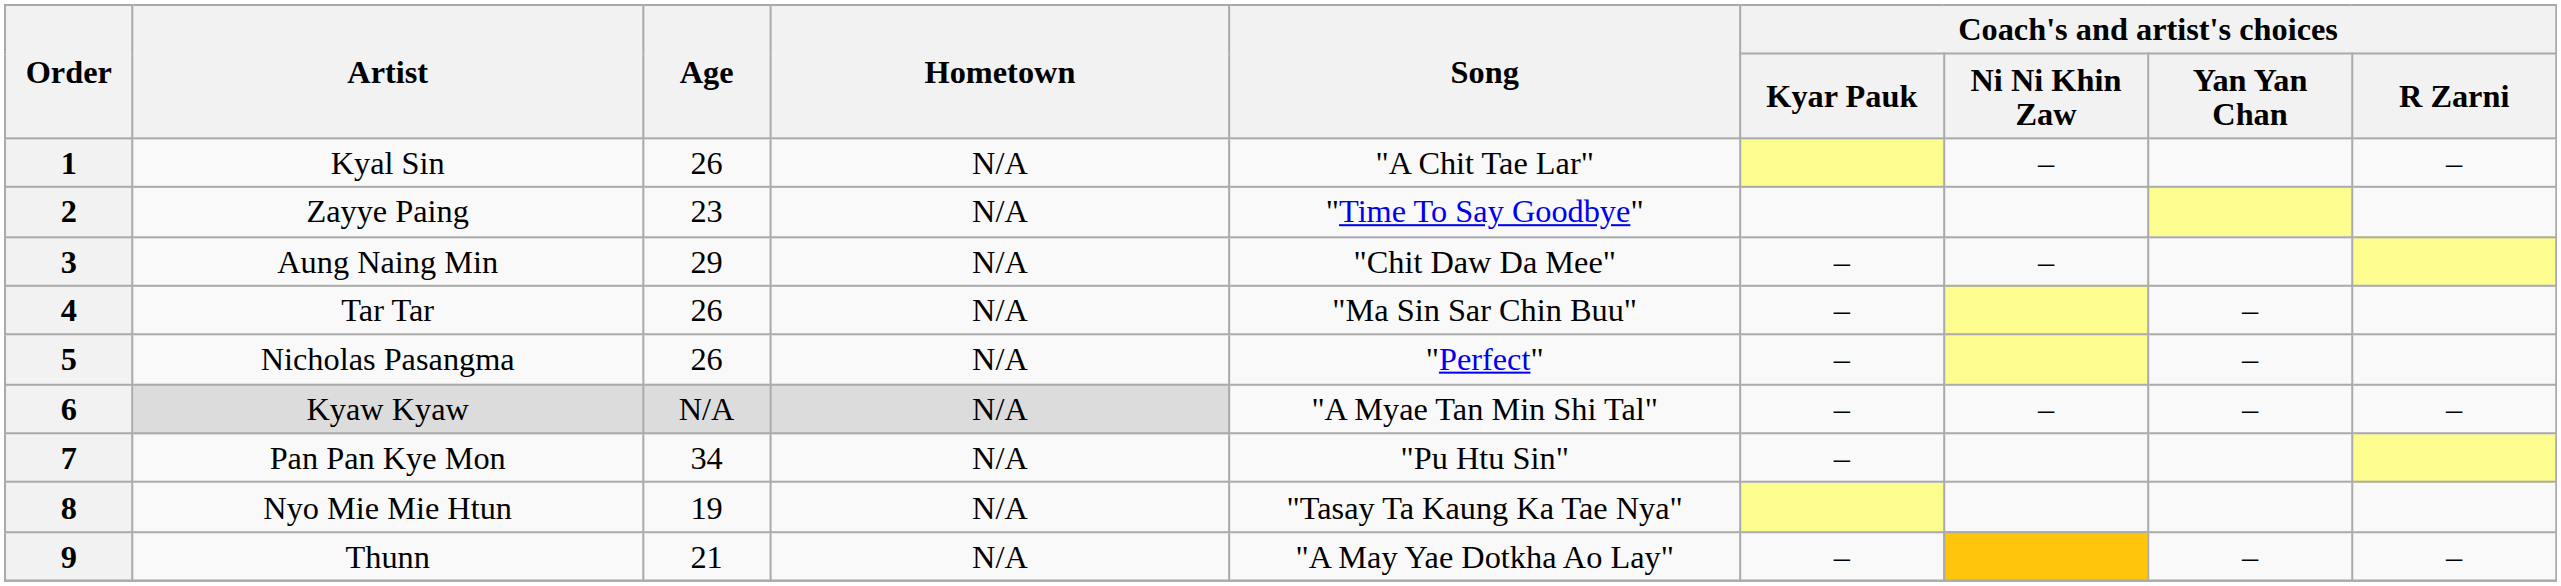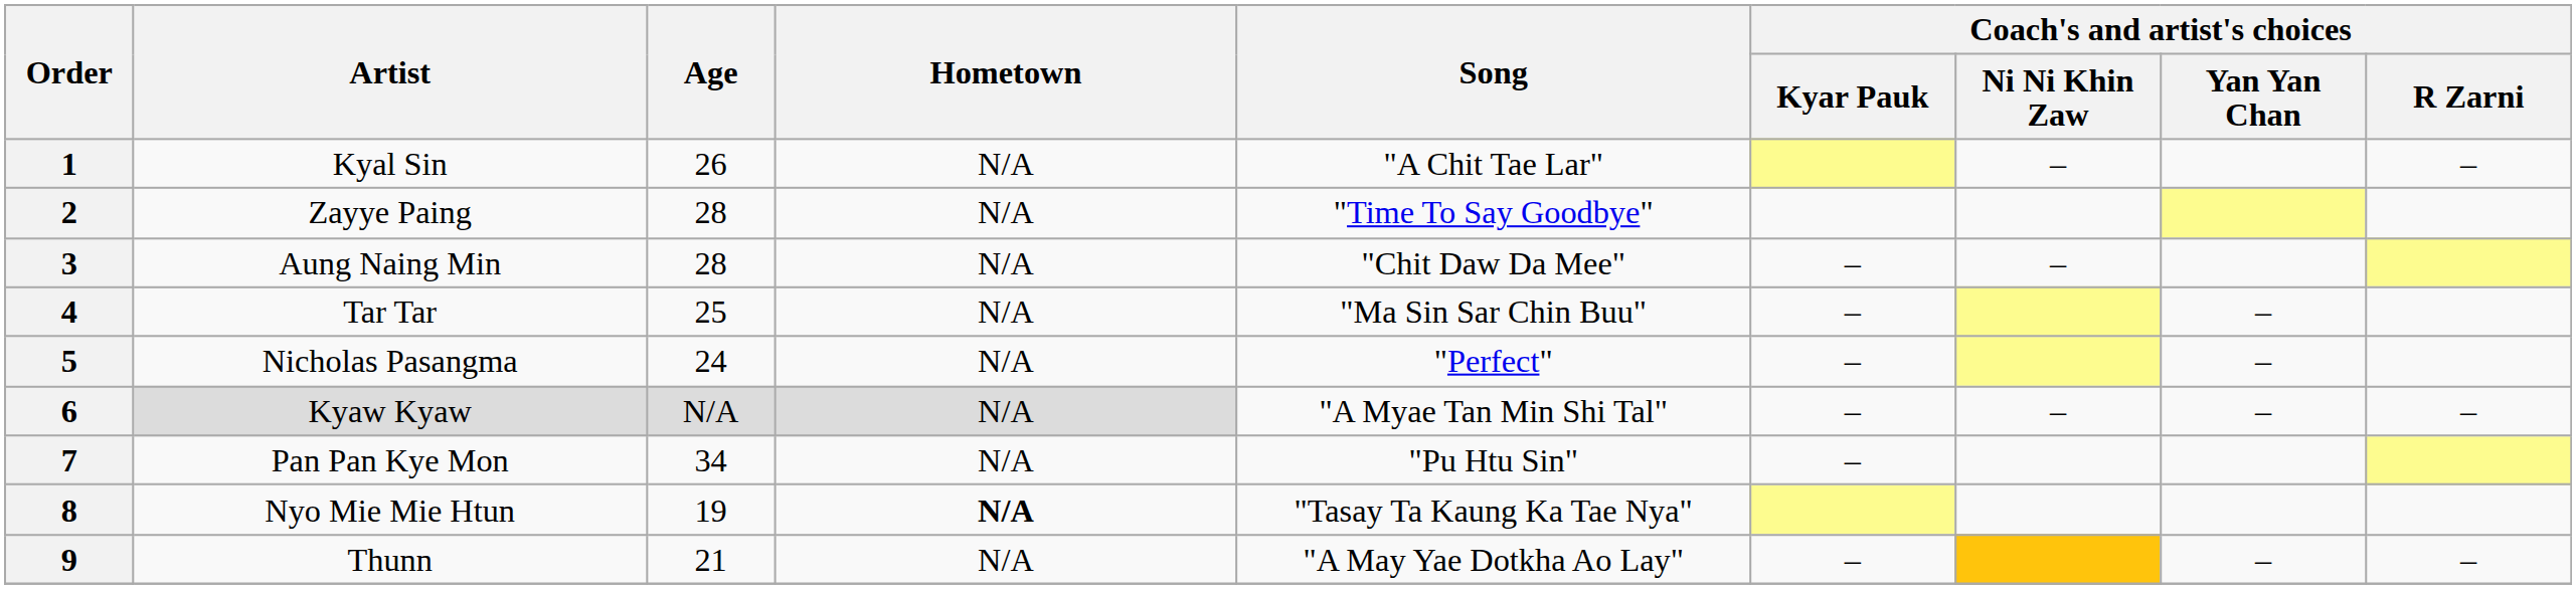 <table class="wikitable" style="text-align:center; line-height:17px; width:100%;">
 <tr>
 <th scope="col" rowspan="2" width="05%">Order</th>
 <th scope="col" rowspan="2" width="20%">Artist</th>
 <th scope="col" rowspan="2" width="05%">Age</th>
 <th scope="col" rowspan="2" width="18%">Hometown</th>
 <th scope="col" rowspan="2" width="20%">Song</th>
 <th scope="col" colspan="4" width="32%">Coach's and artist's choices</th>
 </tr>
 <tr>
 <th width="08%">Kyar Pauk</th>
 <th width="08%">Ni Ni Khin Zaw</th>
 <th width="08%">Yan Yan Chan</th>
 <th width="08%">R Zarni</th>
 </tr>
 <tr>
 <th>1</th>
 <td>Kyal Sin</td>
 <td>26</td>
 <td>N/A</td>
 <td>"A Chit Tae Lar"</td>
 <td style="background:#fdfc8f;"><strong></strong></td>
 <td>–</td>
 <td><strong></strong></td>
 <td>–</td>
 </tr>
 <tr>
 <th>2</th>
 <td>Zayye Paing</td>
-<td>23</td>
+<td>28</td>
 <td>N/A</td>
 <td>"<a href='#'>Time To Say Goodbye</a>"</td>
 <td><strong></strong></td>
 <td><strong></strong></td>
 <td style="background:#fdfc8f;"><strong></strong></td>
 <td><strong></strong></td>
 </tr>
 <tr>
 <th>3</th>
 <td>Aung Naing Min</td>
-<td>29</td>
+<td>28</td>
 <td>N/A</td>
 <td>"Chit Daw Da Mee"</td>
 <td>–</td>
 <td>–</td>
 <td><strong></strong></td>
 <td style="background:#fdfc8f;"><strong></strong></td>
 </tr>
 <tr>
 <th>4</th>
 <td>Tar Tar</td>
-<td>26</td>
+<td>25</td>
 <td>N/A</td>
 <td>"Ma Sin Sar Chin Buu"</td>
 <td>–</td>
 <td style="background:#fdfc8f;"><strong></strong></td>
 <td>–</td>
 <td><strong></strong></td>
 </tr>
 <tr>
 <th>5</th>
 <td>Nicholas Pasangma</td>
-<td>26</td>
+<td>24</td>
 <td>N/A</td>
 <td>"<a href='#'>Perfect</a>"</td>
 <td>–</td>
 <td style="background:#fdfc8f;"><strong></strong></td>
 <td>–</td>
 <td><strong></strong></td>
 </tr>
 <tr>
 <th>6</th>
 <td style="background:#DCDCDC;">Kyaw Kyaw</td>
 <td style="background:#DCDCDC;">N/A</td>
 <td style="background:#DCDCDC;">N/A</td>
 <td>"A Myae Tan Min Shi Tal"</td>
 <td>–</td>
 <td>–</td>
 <td>–</td>
 <td>–</td>
 </tr>
 <tr>
 <th>7</th>
 <td>Pan Pan Kye Mon</td>
 <td>34</td>
 <td>N/A</td>
 <td>"Pu Htu Sin"</td>
 <td>–</td>
 <td><strong></strong></td>
 <td><strong></strong></td>
 <td style="background:#fdfc8f;"><strong></strong></td>
 </tr>
 <tr>
 <th>8</th>
 <td>Nyo Mie Mie Htun</td>
 <td>19</td>
-<td>N/A</td>
+<td><strong>N/A</strong></td>
 <td>"Tasay Ta Kaung Ka Tae Nya"</td>
 <td style="background:#fdfc8f;"><strong></strong></td>
 <td><strong></strong></td>
 <td><strong></strong></td>
 <td><strong></strong></td>
 </tr>
 <tr>
 <th>9</th>
 <td>Thunn</td>
 <td>21</td>
 <td>N/A</td>
 <td>"A May Yae Dotkha Ao Lay"</td>
 <td>–</td>
 <td style="background:#FFC40C;"><strong></strong></td>
 <td>–</td>
 <td>–</td>
 </tr>
 <tr>
 </tr>
 </table>
